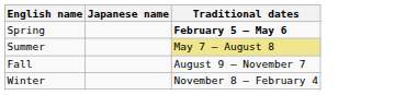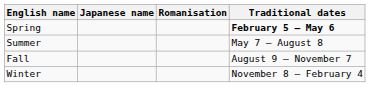 <table class=wikitable>
 <tr>
 <th>English name</th>
 <th>Japanese name</th>
+<th>Romanisation</th>
 <th>Traditional dates</th>
 </tr>
 <tr>
 <td>Spring</td>
+<td></td>
 <td></td>
 <td><strong>February 5 – May 6</strong></td>
 </tr>
 <tr>
 <td>Summer</td>
 <td></td>
-<td style="background: khaki;">May 7 – August 8</td>
+<td></td>
+<td>May 7 – August 8</td>
 </tr>
 <tr>
 <td>Fall</td>
+<td></td>
 <td></td>
 <td>August 9 – November 7</td>
 </tr>
 <tr>
 <td>Winter</td>
 <td></td>
+<td></td>
 <td>November 8 – February 4</td>
 </tr>
 </table>
